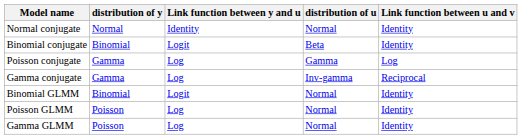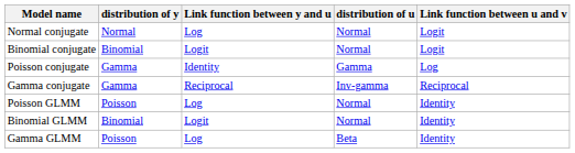 <table class="wikitable" style="background:white;">
 <tr>
 <th>Model name</th>
 <th>distribution of y</th>
 <th>Link function between y and u</th>
 <th>distribution of u</th>
 <th>Link function between u and v</th>
 </tr>
 <tr>
 <td>Normal conjugate</td>
 <td><a href='#'>Normal</a></td>
-<td><a href='#'>Identity</a></td>
+<td><a href='#'>Log</a></td>
 <td><a href='#'>Normal</a></td>
-<td><a href='#'>Identity</a></td>
+<td><a href='#'>Logit</a></td>
 </tr>
 <tr>
 <td>Binomial conjugate</td>
 <td><a href='#'>Binomial</a></td>
 <td><a href='#'>Logit</a></td>
-<td><a href='#'>Beta</a></td>
-<td><a href='#'>Identity</a></td>
+<td><a href='#'>Normal</a></td>
+<td><a href='#'>Logit</a></td>
 </tr>
 <tr>
 <td>Poisson conjugate</td>
 <td><a href='#'>Gamma</a></td>
-<td><a href='#'>Log</a></td>
+<td><a href='#'>Identity</a></td>
 <td><a href='#'>Gamma</a></td>
 <td><a href='#'>Log</a></td>
 </tr>
 <tr>
 <td>Gamma conjugate</td>
 <td><a href='#'>Gamma</a></td>
-<td><a href='#'>Log</a></td>
+<td><a href='#'>Reciprocal</a></td>
 <td><a href='#'>Inv-gamma</a></td>
 <td><a href='#'>Reciprocal</a></td>
+</tr>
+<tr>
+<td>Poisson GLMM</td>
+<td><a href='#'>Poisson</a></td>
+<td><a href='#'>Log</a></td>
+<td><a href='#'>Normal</a></td>
+<td><a href='#'>Identity</a></td>
 </tr>
 <tr>
 <td>Binomial GLMM</td>
 <td><a href='#'>Binomial</a></td>
 <td><a href='#'>Logit</a></td>
 <td><a href='#'>Normal</a></td>
 <td><a href='#'>Identity</a></td>
 </tr>
 <tr>
-<td>Poisson GLMM</td>
-<td><a href='#'>Poisson</a></td>
-<td><a href='#'>Log</a></td>
-<td><a href='#'>Normal</a></td>
-<td><a href='#'>Identity</a></td>
-</tr>
-<tr>
 <td>Gamma GLMM</td>
 <td><a href='#'>Poisson</a></td>
 <td><a href='#'>Log</a></td>
-<td><a href='#'>Normal</a></td>
+<td><a href='#'>Beta</a></td>
 <td><a href='#'>Identity</a></td>
 </tr>
 </table>
